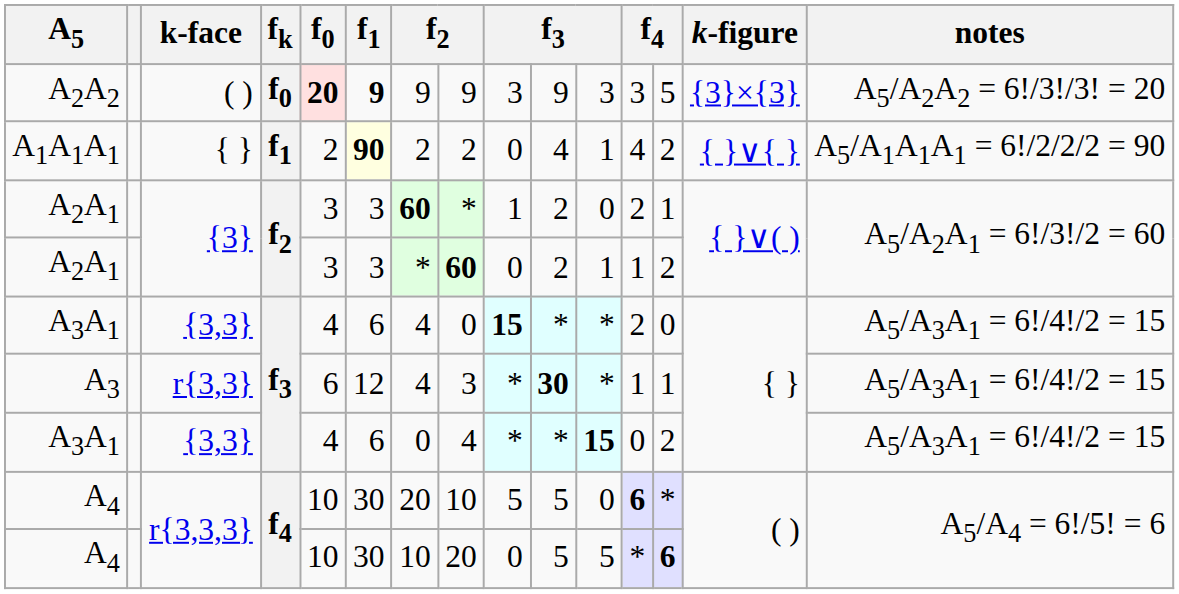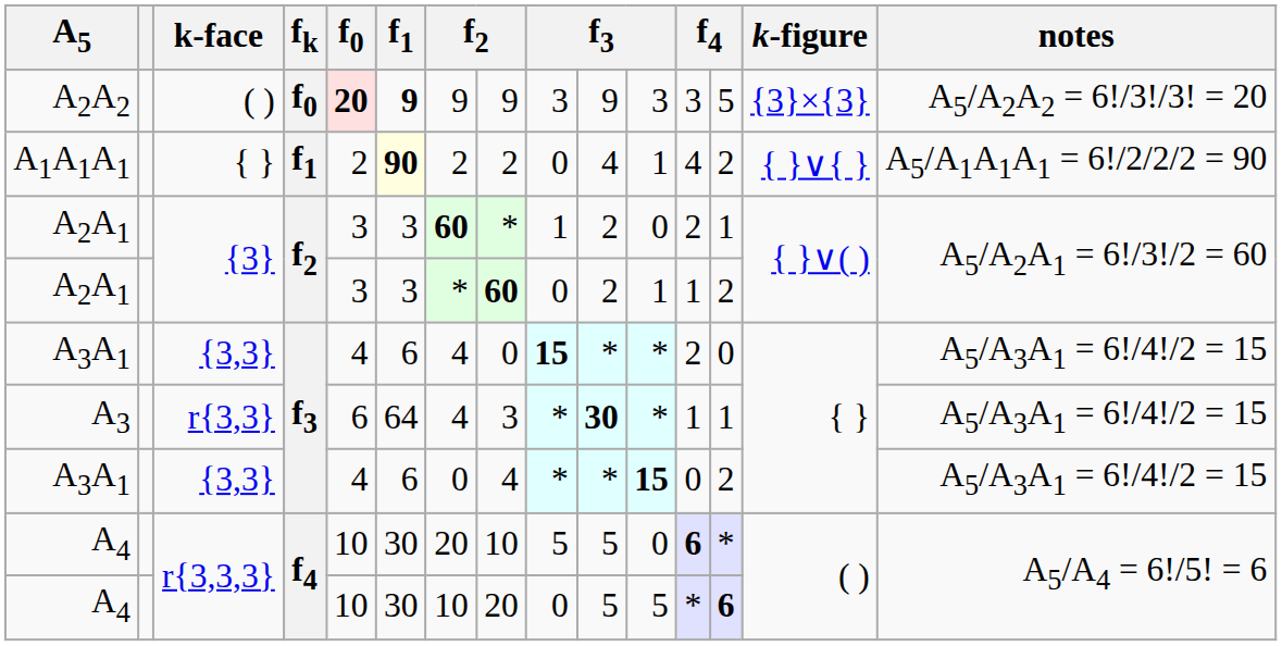 <table class=wikitable>
 <tr>
 <th>A<sub>5</sub></th>
 <th></th>
 <th>k-face</th>
 <th>f<sub>k</sub></th>
 <th>f<sub>0</sub></th>
 <th>f<sub>1</sub></th>
 <th colspan=2>f<sub>2</sub></th>
 <th colspan=3>f<sub>3</sub></th>
 <th colspan=2>f<sub>4</sub></th>
 <th><em>k</em>-figure</th>
 <th>notes</th>
 </tr>
 <tr align=right>
 <td>A<sub>2</sub>A<sub>2</sub></td>
 <td></td>
 <td>( )</td>
 <th>f<sub>0</sub></th>
 <td BGCOLOR="#ffe0e0"><strong>20</strong></td>
 <td><strong>9</strong></td>
 <td>9</td>
 <td>9</td>
 <td>3</td>
 <td>9</td>
 <td>3</td>
 <td>3</td>
 <td>5</td>
 <td><a href='#'>{3}×{3}</a></td>
 <td>A<sub>5</sub>/A<sub>2</sub>A<sub>2</sub> = 6!/3!/3! = 20</td>
 </tr>
 <tr align=right>
 <td>A<sub>1</sub>A<sub>1</sub>A<sub>1</sub></td>
 <td></td>
 <td>{ }</td>
 <th>f<sub>1</sub></th>
 <td>2</td>
 <td BGCOLOR="#ffffe0"><strong>90</strong></td>
 <td>2</td>
 <td>2</td>
 <td>0</td>
 <td>4</td>
 <td>1</td>
 <td>4</td>
 <td>2</td>
 <td><a href='#'>{ }∨{ }</a></td>
 <td>A<sub>5</sub>/A<sub>1</sub>A<sub>1</sub>A<sub>1</sub> = 6!/2/2/2 = 90</td>
 </tr>
 <tr align=right>
 <td>A<sub>2</sub>A<sub>1</sub></td>
 <td></td>
 <td rowspan=2><a href='#'>{3}</a></td>
 <th rowspan=2>f<sub>2</sub></th>
 <td>3</td>
 <td>3</td>
 <td BGCOLOR="#e0ffe0"><strong>60</strong></td>
 <td BGCOLOR="#e0ffe0">*</td>
 <td>1</td>
 <td>2</td>
 <td>0</td>
 <td>2</td>
 <td>1</td>
 <td rowspan=2><a href='#'>{ }∨( )</a></td>
 <td rowspan=2>A<sub>5</sub>/A<sub>2</sub>A<sub>1</sub> = 6!/3!/2 = 60</td>
 </tr>
 <tr align=right>
 <td>A<sub>2</sub>A<sub>1</sub></td>
 <td></td>
 <td>3</td>
 <td>3</td>
 <td BGCOLOR="#e0ffe0">*</td>
 <td BGCOLOR="#e0ffe0"><strong>60</strong></td>
 <td>0</td>
 <td>2</td>
 <td>1</td>
 <td>1</td>
 <td>2</td>
 </tr>
 <tr align=right>
 <td>A<sub>3</sub>A<sub>1</sub></td>
 <td></td>
 <td><a href='#'>{3,3}</a></td>
 <th rowspan=3>f<sub>3</sub></th>
 <td>4</td>
 <td>6</td>
 <td>4</td>
 <td>0</td>
 <td BGCOLOR="#e0ffff"><strong>15</strong></td>
 <td BGCOLOR="#e0ffff">*</td>
 <td BGCOLOR="#e0ffff">*</td>
 <td>2</td>
 <td>0</td>
 <td rowspan=3>{ }</td>
 <td>A<sub>5</sub>/A<sub>3</sub>A<sub>1</sub> = 6!/4!/2 = 15</td>
 </tr>
 <tr align=right>
 <td>A<sub>3</sub></td>
 <td></td>
 <td><a href='#'>r{3,3}</a></td>
 <td>6</td>
-<td>12</td>
+<td>64</td>
 <td>4</td>
 <td>3</td>
 <td BGCOLOR="#e0ffff">*</td>
 <td BGCOLOR="#e0ffff"><strong>30</strong></td>
 <td BGCOLOR="#e0ffff">*</td>
 <td>1</td>
 <td>1</td>
 <td>A<sub>5</sub>/A<sub>3</sub>A<sub>1</sub> = 6!/4!/2 = 15</td>
 </tr>
 <tr align=right>
 <td>A<sub>3</sub>A<sub>1</sub></td>
 <td></td>
 <td><a href='#'>{3,3}</a></td>
 <td>4</td>
 <td>6</td>
 <td>0</td>
 <td>4</td>
 <td BGCOLOR="#e0ffff">*</td>
 <td BGCOLOR="#e0ffff">*</td>
 <td BGCOLOR="#e0ffff"><strong>15</strong></td>
 <td>0</td>
 <td>2</td>
 <td>A<sub>5</sub>/A<sub>3</sub>A<sub>1</sub> = 6!/4!/2 = 15</td>
 </tr>
 <tr align=right>
 <td>A<sub>4</sub></td>
 <td></td>
 <td rowspan=2><a href='#'>r{3,3,3}</a></td>
 <th rowspan=2>f<sub>4</sub></th>
 <td>10</td>
 <td>30</td>
 <td>20</td>
 <td>10</td>
 <td>5</td>
 <td>5</td>
 <td>0</td>
 <td BGCOLOR="#e0e0ff"><strong>6</strong></td>
 <td BGCOLOR="#e0e0ff">*</td>
 <td rowspan=2>( )</td>
 <td rowspan=2>A<sub>5</sub>/A<sub>4</sub> = 6!/5! = 6</td>
 </tr>
 <tr align=right>
 <td>A<sub>4</sub></td>
 <td></td>
 <td>10</td>
 <td>30</td>
 <td>10</td>
 <td>20</td>
 <td>0</td>
 <td>5</td>
 <td>5</td>
 <td BGCOLOR="#e0e0ff">*</td>
 <td BGCOLOR="#e0e0ff"><strong>6</strong></td>
 </tr>
 </table>
